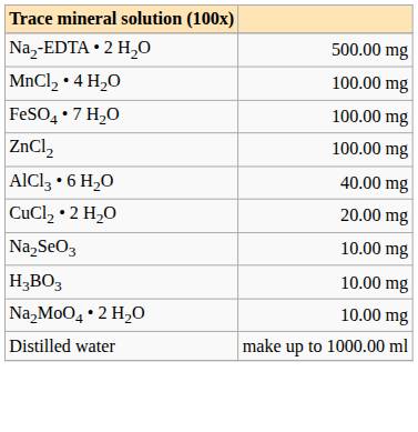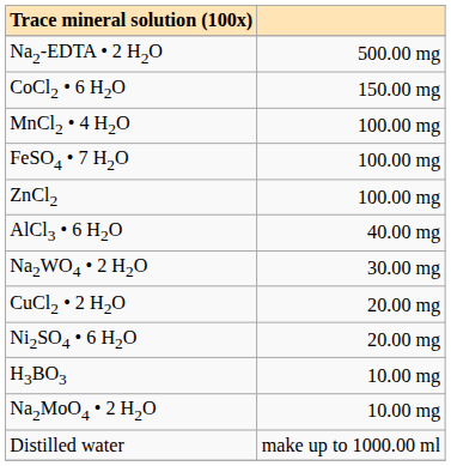 <table class="wikitable">
 <tr>
 <th style="background-color:#FFE4B5">Trace mineral solution (100x)</th>
 <th style="background-color:#FFE4B5"></th>
 </tr>
 <tr>
 </tr>
 <tr>
 <td>Na<sub>2</sub>-EDTA • 2 H<sub>2</sub>O</td>
 <td align="right">500.00 mg</td>
+</tr>
+<tr>
+<td>CoCl<sub>2</sub> • 6 H<sub>2</sub>O</td>
+<td align="right">150.00 mg</td>
 </tr>
 <tr>
 <td>MnCl<sub>2</sub> • 4 H<sub>2</sub>O</td>
 <td align="right">100.00 mg</td>
 </tr>
 <tr>
 <td>FeSO<sub>4</sub> • 7 H<sub>2</sub>O</td>
 <td align="right">100.00 mg</td>
 </tr>
 <tr>
 <td>ZnCl<sub>2</sub></td>
 <td align="right">100.00 mg</td>
 </tr>
 <tr>
 <td>AlCl<sub>3</sub> • 6 H<sub>2</sub>O</td>
 <td align="right">40.00 mg</td>
 </tr>
 <tr>
+<td>Na<sub>2</sub>WO<sub>4</sub> • 2 H<sub>2</sub>O</td>
+<td align="right">30.00 mg</td>
+</tr>
+<tr>
 <td>CuCl<sub>2</sub> • 2 H<sub>2</sub>O</td>
 <td align="right">20.00 mg</td>
 </tr>
 <tr>
-<td>Na<sub>2</sub>SeO<sub>3</sub></td>
-<td align="right">10.00 mg</td>
+<td>Ni<sub>2</sub>SO<sub>4</sub> • 6 H<sub>2</sub>O</td>
+<td align="right">20.00 mg</td>
 </tr>
 <tr>
 <td>H<sub>3</sub>BO<sub>3</sub></td>
 <td align="right">10.00 mg</td>
 </tr>
 <tr>
 <td>Na<sub>2</sub>MoO<sub>4</sub> • 2 H<sub>2</sub>O</td>
 <td align="right">10.00 mg</td>
 </tr>
 <tr>
 <td>Distilled water</td>
 <td align="right">make up to 1000.00 ml</td>
 </tr>
 <tr>
 </tr>
 </table>
